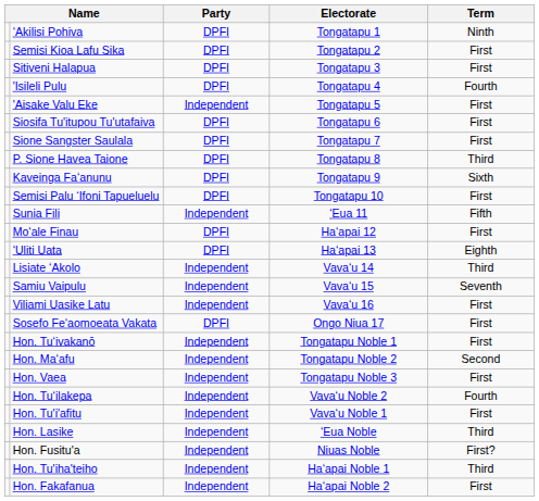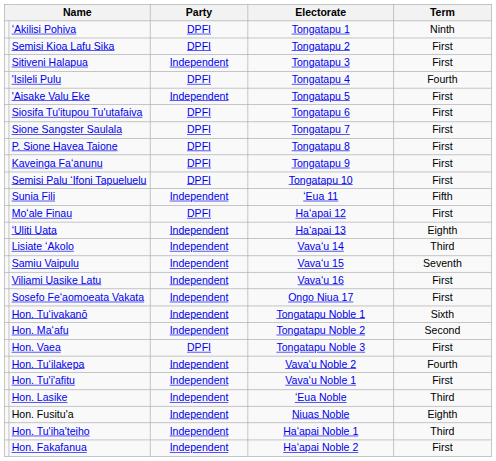 <table class="sortable wikitable">
 <tr ------------------>
 <th colspan=2 width=30%>Name</th>
 <th width=20%>Party</th>
 <th width=30%>Electorate</th>
 <th width=20%>Term</th>
 </tr>
 <tr ------------------>
 <td width=1% bgcolor=></td>
 <td><a href='#'>ʻAkilisi Pohiva</a></td>
 <td align=center><a href='#'>DPFI</a></td>
 <td align=center><a href='#'>Tongatapu 1</a></td>
 <td align=center>Ninth</td>
 </tr>
 <tr ------------------>
 <td bgcolor=></td>
 <td><a href='#'>Semisi Kioa Lafu Sika</a></td>
 <td align=center><a href='#'>DPFI</a></td>
 <td align=center><a href='#'>Tongatapu 2</a></td>
 <td align=center>First</td>
 </tr>
 <tr ------------------>
 <td bgcolor=></td>
 <td><a href='#'>Sitiveni Halapua</a></td>
-<td align=center><a href='#'>DPFI</a></td>
+<td align=center><a href='#'>Independent</a></td>
 <td align=center><a href='#'>Tongatapu 3</a></td>
 <td align=center>First</td>
 </tr>
 <tr ------------------>
 <td bgcolor=></td>
 <td><a href='#'>'Isileli Pulu</a></td>
 <td align=center><a href='#'>DPFI</a></td>
 <td align=center><a href='#'>Tongatapu 4</a></td>
 <td align=center>Fourth</td>
 </tr>
 <tr ------------------>
 <td bgcolor=></td>
 <td><a href='#'>'Aisake Valu Eke</a></td>
 <td align=center><a href='#'>Independent</a></td>
 <td align=center><a href='#'>Tongatapu 5</a></td>
 <td align=center>First</td>
 </tr>
 <tr ------------------>
 <td bgcolor=></td>
 <td><a href='#'>Siosifa Tu'itupou Tu'utafaiva</a></td>
 <td align=center><a href='#'>DPFI</a></td>
 <td align=center><a href='#'>Tongatapu 6</a></td>
 <td align=center>First</td>
 </tr>
 <tr ------------------>
 <td bgcolor=></td>
 <td><a href='#'>Sione Sangster Saulala</a></td>
 <td align=center><a href='#'>DPFI</a></td>
 <td align=center><a href='#'>Tongatapu 7</a></td>
 <td align=center>First</td>
 </tr>
 <tr ------------------>
 <td bgcolor=></td>
 <td><a href='#'>P. Sione Havea Taione</a></td>
 <td align=center><a href='#'>DPFI</a></td>
 <td align=center><a href='#'>Tongatapu 8</a></td>
-<td align=center>Third</td>
+<td align=center>First</td>
 </tr>
 <tr ------------------>
 <td bgcolor=></td>
 <td><a href='#'>Kaveinga Faʻanunu</a></td>
 <td align=center><a href='#'>DPFI</a></td>
 <td align=center><a href='#'>Tongatapu 9</a></td>
-<td align=center>Sixth</td>
+<td align=center>First</td>
 </tr>
 <tr ------------------>
 <td bgcolor=></td>
 <td><a href='#'>Semisi Palu ‘Ifoni Tapueluelu</a></td>
 <td align=center><a href='#'>DPFI</a></td>
 <td align=center><a href='#'>Tongatapu 10</a></td>
 <td align=center>First</td>
 </tr>
 <tr ------------------>
 <td bgcolor=></td>
 <td><a href='#'>Sunia Fili</a></td>
 <td align=center><a href='#'>Independent</a></td>
 <td align=center><a href='#'>ʻEua 11</a></td>
 <td align=center>Fifth</td>
 </tr>
 <tr ------------------>
 <td bgcolor=></td>
 <td><a href='#'>Moʻale Finau</a></td>
 <td align=center><a href='#'>DPFI</a></td>
 <td align=center><a href='#'>Haʻapai 12</a></td>
 <td align=center>First</td>
 </tr>
 <tr ------------------>
 <td bgcolor=></td>
 <td><a href='#'>ʻUliti Uata</a></td>
-<td align=center><a href='#'>DPFI</a></td>
+<td align=center><a href='#'>Independent</a></td>
 <td align=center><a href='#'>Haʻapai 13</a></td>
 <td align=center>Eighth</td>
 </tr>
 <tr ------------------>
 <td bgcolor=></td>
 <td><a href='#'>Lisiate ʻAkolo</a></td>
 <td align=center><a href='#'>Independent</a></td>
 <td align=center><a href='#'>Vavaʻu 14</a></td>
 <td align=center>Third</td>
 </tr>
 <tr ------------------>
 <td bgcolor=></td>
 <td><a href='#'>Samiu Vaipulu</a></td>
 <td align=center><a href='#'>Independent</a></td>
 <td align=center><a href='#'>Vavaʻu 15</a></td>
 <td align=center>Seventh</td>
 </tr>
 <tr ------------------>
 <td bgcolor=></td>
 <td><a href='#'>Viliami Uasike Latu</a></td>
 <td align=center><a href='#'>Independent</a></td>
 <td align=center><a href='#'>Vavaʻu 16</a></td>
 <td align=center>First</td>
 </tr>
 <tr ------------------>
 <td bgcolor=></td>
 <td><a href='#'>Sosefo Feʻaomoeata Vakata</a></td>
-<td align=center><a href='#'>DPFI</a></td>
+<td align=center><a href='#'>Independent</a></td>
 <td align=center><a href='#'>Ongo Niua 17</a></td>
 <td align=center>First</td>
 </tr>
 <tr ------------------>
 <td bgcolor=></td>
 <td><a href='#'>Hon. Tuʻivakanō</a></td>
 <td align=center><a href='#'>Independent</a></td>
 <td align=center><a href='#'>Tongatapu Noble 1</a></td>
-<td align=center>First</td>
+<td align=center>Sixth</td>
 </tr>
 <tr ------------------>
 <td bgcolor=></td>
 <td><a href='#'>Hon. Maʻafu</a></td>
 <td align=center><a href='#'>Independent</a></td>
 <td align=center><a href='#'>Tongatapu Noble 2</a></td>
 <td align=center>Second</td>
 </tr>
 <tr ------------------>
 <td bgcolor=></td>
 <td><a href='#'>Hon. Vaea</a></td>
-<td align=center><a href='#'>Independent</a></td>
+<td align=center><a href='#'>DPFI</a></td>
 <td align=center><a href='#'>Tongatapu Noble 3</a></td>
 <td align=center>First</td>
 </tr>
 <tr ------------------>
 <td bgcolor=></td>
 <td><a href='#'>Hon. Tuʻilakepa</a></td>
 <td align=center><a href='#'>Independent</a></td>
 <td align=center><a href='#'>Vavaʻu Noble 2</a></td>
 <td align=center>Fourth</td>
 </tr>
 <tr ------------------>
 <td bgcolor=></td>
 <td><a href='#'>Hon. Tu'i'afitu</a></td>
 <td align=center><a href='#'>Independent</a></td>
 <td align=center><a href='#'>Vavaʻu Noble 1</a></td>
 <td align=center>First</td>
 </tr>
 <tr ------------------>
 <td bgcolor=></td>
 <td><a href='#'>Hon. Lasike</a></td>
 <td align=center><a href='#'>Independent</a></td>
 <td align=center><a href='#'>ʻEua Noble</a></td>
 <td align=center>Third</td>
 </tr>
 <tr ------------------>
 <td bgcolor=></td>
 <td>Hon. Fusitu'a</td>
 <td align=center><a href='#'>Independent</a></td>
 <td align=center><a href='#'>Niuas Noble</a></td>
-<td align=center>First?</td>
+<td align=center>Eighth</td>
 </tr>
 <tr ------------------>
 <td bgcolor=></td>
 <td><a href='#'>Hon. Tu'iha'teiho</a></td>
 <td align=center><a href='#'>Independent</a></td>
 <td align=center><a href='#'>Haʻapai Noble 1</a></td>
 <td align=center>Third</td>
 </tr>
 <tr ------------------>
 <td bgcolor=></td>
 <td><a href='#'>Hon. Fakafanua</a></td>
 <td align=center><a href='#'>Independent</a></td>
 <td align=center><a href='#'>Haʻapai Noble 2</a></td>
 <td align=center>First</td>
 </tr>
 </table>
